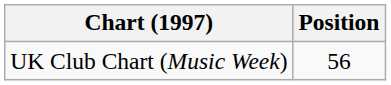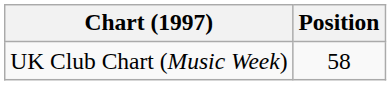 <table class="wikitable">
 <tr>
 <th style="text-align:center;">Chart (1997)</th>
 <th style="text-align:center;">Position</th>
 </tr>
 <tr>
 <td align="left">UK Club Chart (<em>Music Week</em>)</td>
-<td style="text-align:center;">56</td>
+<td style="text-align:center;">58</td>
 </tr>
 </table>
